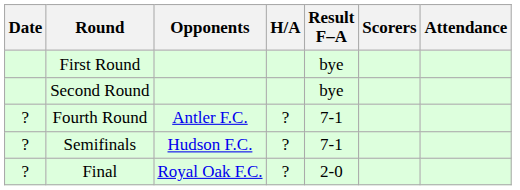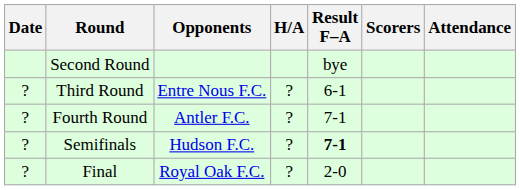 <table class="wikitable" style="text-align:center">
 <tr>
 <th>Date</th>
 <th>Round</th>
 <th>Opponents</th>
 <th>H/A</th>
 <th>Result<br>F–A</th>
 <th>Scorers</th>
 <th>Attendance</th>
 </tr>
 <tr bgcolor="#ddffdd">
 <td></td>
-<td>First Round</td>
+<td>Second Round</td>
 <td></td>
 <td></td>
 <td>bye</td>
 <td></td>
 <td></td>
 </tr>
 <tr bgcolor="#ddffdd">
-<td></td>
-<td>Second Round</td>
-<td></td>
-<td></td>
-<td>bye</td>
+<td>?</td>
+<td>Third Round</td>
+<td><a href='#'>Entre Nous F.C.</a></td>
+<td>?</td>
+<td>6-1</td>
 <td></td>
 <td></td>
 </tr>
 <tr bgcolor="#ddffdd">
 <td>?</td>
 <td>Fourth Round</td>
 <td><a href='#'>Antler F.C.</a></td>
 <td>?</td>
 <td>7-1</td>
 <td></td>
 <td></td>
 </tr>
 <tr bgcolor="#ddffdd">
 <td>?</td>
 <td>Semifinals</td>
 <td><a href='#'>Hudson F.C.</a></td>
 <td>?</td>
-<td>7-1</td>
+<td><strong>7-1</strong></td>
 <td></td>
 <td></td>
 </tr>
 <tr bgcolor="#ddffdd">
 <td>?</td>
 <td>Final</td>
 <td><a href='#'>Royal Oak F.C.</a></td>
 <td>?</td>
 <td>2-0</td>
 <td></td>
 <td></td>
 </tr>
 </table>
